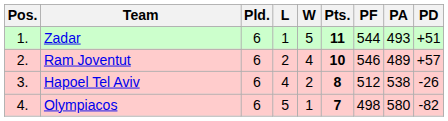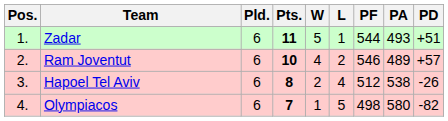 <table class="wikitable" style="text-align:center">
 <tr>
 <th width=15>Pos.</th>
 <th width=220>Team</th>
 <th width=20>Pld.</th>
+<th width=20>Pts.</th>
+<th width=20>W</th>
 <th width=20>L</th>
-<th width=20>W</th>
-<th width=20>Pts.</th>
 <th width=20>PF</th>
 <th width=20>PA</th>
 <th width=20>PD</th>
 </tr>
 <tr style="background: #ccffcc;">
 <td>1.</td>
 <td align=left> <a href='#'>Zadar</a></td>
 <td>6</td>
+<td><strong>11</strong></td>
+<td>5</td>
 <td>1</td>
-<td>5</td>
-<td><strong>11</strong></td>
 <td>544</td>
 <td>493</td>
 <td>+51</td>
 </tr>
 <tr style="background: #ffcccc;">
 <td>2.</td>
 <td align=left> <a href='#'>Ram Joventut</a></td>
 <td>6</td>
+<td><strong>10</strong></td>
+<td>4</td>
 <td>2</td>
-<td>4</td>
-<td><strong>10</strong></td>
 <td>546</td>
 <td>489</td>
 <td>+57</td>
 </tr>
 <tr style="background: #ffcccc;">
 <td>3.</td>
 <td align=left> <a href='#'>Hapoel Tel Aviv</a></td>
 <td>6</td>
+<td><strong>8</strong></td>
+<td>2</td>
 <td>4</td>
-<td>2</td>
-<td><strong>8</strong></td>
 <td>512</td>
 <td>538</td>
 <td>-26</td>
 </tr>
 <tr style="background: #ffcccc;">
 <td>4.</td>
 <td align=left> <a href='#'>Olympiacos</a></td>
 <td>6</td>
+<td><strong>7</strong></td>
+<td>1</td>
 <td>5</td>
-<td>1</td>
-<td><strong>7</strong></td>
 <td>498</td>
 <td>580</td>
 <td>-82</td>
 </tr>
 </table>
